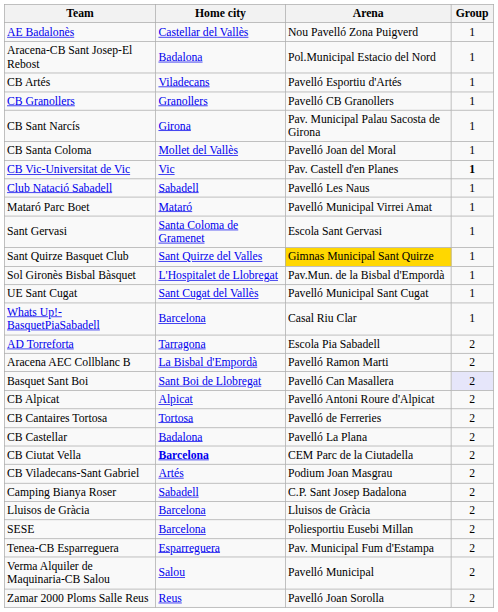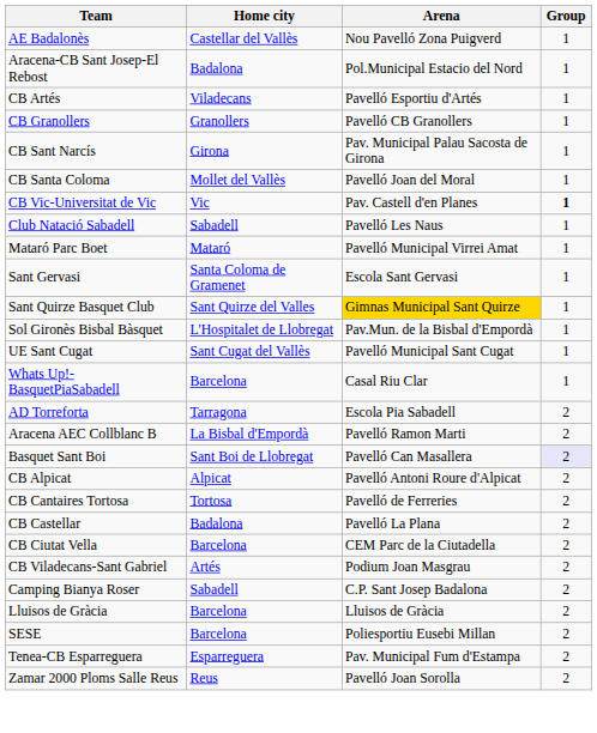 <table class="wikitable sortable">
 <tr>
 <th width=200>Team</th>
 <th width=170>Home city</th>
 <th width=220>Arena</th>
 <th width=50>Group</th>
 </tr>
 <tr>
 <td><a href='#'>AE Badalonès</a></td>
 <td><a href='#'>Castellar del Vallès</a></td>
 <td>Nou Pavelló Zona Puigverd</td>
 <td style="text-align: center;">1</td>
 </tr>
 <tr>
 <td>Aracena-CB Sant Josep-El Rebost</td>
 <td><a href='#'>Badalona</a></td>
 <td>Pol.Municipal Estacio del Nord</td>
 <td style="text-align: center;">1</td>
 </tr>
 <tr>
 <td>CB Artés</td>
 <td><a href='#'>Viladecans</a></td>
 <td>Pavelló Esportiu d'Artés</td>
 <td style="text-align: center;">1</td>
 </tr>
 <tr>
 <td><a href='#'>CB Granollers</a></td>
 <td><a href='#'>Granollers</a></td>
 <td>Pavelló CB Granollers</td>
 <td style="text-align: center;">1</td>
 </tr>
 <tr>
 <td>CB Sant Narcís</td>
 <td><a href='#'>Girona</a></td>
 <td>Pav. Municipal Palau Sacosta de Girona</td>
 <td style="text-align: center;">1</td>
 </tr>
 <tr>
 <td>CB Santa Coloma</td>
 <td><a href='#'>Mollet del Vallès</a></td>
 <td>Pavelló Joan del Moral</td>
 <td style="text-align: center;">1</td>
 </tr>
 <tr>
 <td><a href='#'>CB Vic-Universitat de Vic</a></td>
 <td><a href='#'>Vic</a></td>
 <td>Pav. Castell d'en Planes</td>
 <td style="text-align: center;"><strong>1</strong></td>
 </tr>
 <tr>
 <td><a href='#'>Club Natació Sabadell</a></td>
 <td><a href='#'>Sabadell</a></td>
 <td>Pavelló Les Naus</td>
 <td style="text-align: center;">1</td>
 </tr>
 <tr>
 <td>Mataró Parc Boet</td>
 <td><a href='#'>Mataró</a></td>
 <td>Pavelló Municipal Virrei Amat</td>
 <td style="text-align: center;">1</td>
 </tr>
 <tr>
 <td>Sant Gervasi</td>
 <td><a href='#'>Santa Coloma de Gramenet</a></td>
 <td>Escola Sant Gervasi</td>
 <td style="text-align: center;">1</td>
 </tr>
 <tr>
 <td>Sant Quirze Basquet Club</td>
 <td><a href='#'>Sant Quirze del Valles</a></td>
 <td style="background: gold;">Gimnas Municipal Sant Quirze</td>
 <td style="text-align: center;">1</td>
 </tr>
 <tr>
 <td>Sol Gironès Bisbal Bàsquet</td>
 <td><a href='#'>L'Hospitalet de Llobregat</a></td>
 <td>Pav.Mun. de la Bisbal d'Empordà</td>
 <td style="text-align: center;">1</td>
 </tr>
 <tr>
 <td>UE Sant Cugat</td>
 <td><a href='#'>Sant Cugat del Vallès</a></td>
 <td>Pavelló Municipal Sant Cugat</td>
 <td style="text-align: center;">1</td>
 </tr>
 <tr>
 <td><a href='#'>Whats Up!-BasquetPiaSabadell</a></td>
 <td><a href='#'>Barcelona</a></td>
 <td>Casal Riu Clar</td>
 <td style="text-align: center;">1</td>
 </tr>
 <tr>
 <td><a href='#'>AD Torreforta</a></td>
 <td><a href='#'>Tarragona</a></td>
 <td>Escola Pia Sabadell</td>
 <td style="text-align: center;">2</td>
 </tr>
 <tr>
 <td>Aracena AEC Collblanc B</td>
 <td><a href='#'>La Bisbal d'Empordà</a></td>
 <td>Pavelló Ramon Marti</td>
 <td style="text-align: center;">2</td>
 </tr>
 <tr>
 <td>Basquet Sant Boi</td>
 <td><a href='#'>Sant Boi de Llobregat</a></td>
 <td>Pavelló Can Masallera</td>
 <td style="background: lavender; text-align: center;">2</td>
 </tr>
 <tr>
 <td>CB Alpicat</td>
 <td><a href='#'>Alpicat</a></td>
 <td>Pavelló Antoni Roure d'Alpicat</td>
 <td style="text-align: center;">2</td>
 </tr>
 <tr>
 <td>CB Cantaires Tortosa</td>
 <td><a href='#'>Tortosa</a></td>
 <td>Pavelló de Ferreries</td>
 <td style="text-align: center;">2</td>
 </tr>
 <tr>
 <td>CB Castellar</td>
 <td><a href='#'>Badalona</a></td>
 <td>Pavelló La Plana</td>
 <td style="text-align: center;">2</td>
 </tr>
 <tr>
 <td>CB Ciutat Vella</td>
-<td><strong><a href='#'>Barcelona</a></strong></td>
+<td><a href='#'>Barcelona</a></td>
 <td>CEM Parc de la Ciutadella</td>
 <td style="text-align: center;">2</td>
 </tr>
 <tr>
 <td>CB Viladecans-Sant Gabriel</td>
 <td><a href='#'>Artés</a></td>
 <td>Podium Joan Masgrau</td>
 <td style="text-align: center;">2</td>
 </tr>
 <tr>
 <td>Camping Bianya Roser</td>
 <td><a href='#'>Sabadell</a></td>
 <td>C.P. Sant Josep Badalona</td>
 <td style="text-align: center;">2</td>
 </tr>
 <tr>
 <td>Lluisos de Gràcia</td>
 <td><a href='#'>Barcelona</a></td>
 <td>Lluisos de Gràcia</td>
 <td style="text-align: center;">2</td>
 </tr>
 <tr>
 <td>SESE</td>
 <td><a href='#'>Barcelona</a></td>
 <td>Poliesportiu Eusebi Millan</td>
 <td style="text-align: center;">2</td>
 </tr>
 <tr>
 <td>Tenea-CB Esparreguera</td>
 <td><a href='#'>Esparreguera</a></td>
 <td>Pav. Municipal Fum d'Estampa</td>
 <td style="text-align: center;">2</td>
 </tr>
 <tr>
-<td>Verma Alquiler de Maquinaria-CB Salou</td>
-<td><a href='#'>Salou</a></td>
-<td>Pavelló Municipal</td>
-<td style="text-align: center;">2</td>
-</tr>
-<tr>
 <td>Zamar 2000 Ploms Salle Reus</td>
 <td><a href='#'>Reus</a></td>
 <td>Pavelló Joan Sorolla</td>
 <td style="text-align: center;">2</td>
 </tr>
 </table>
